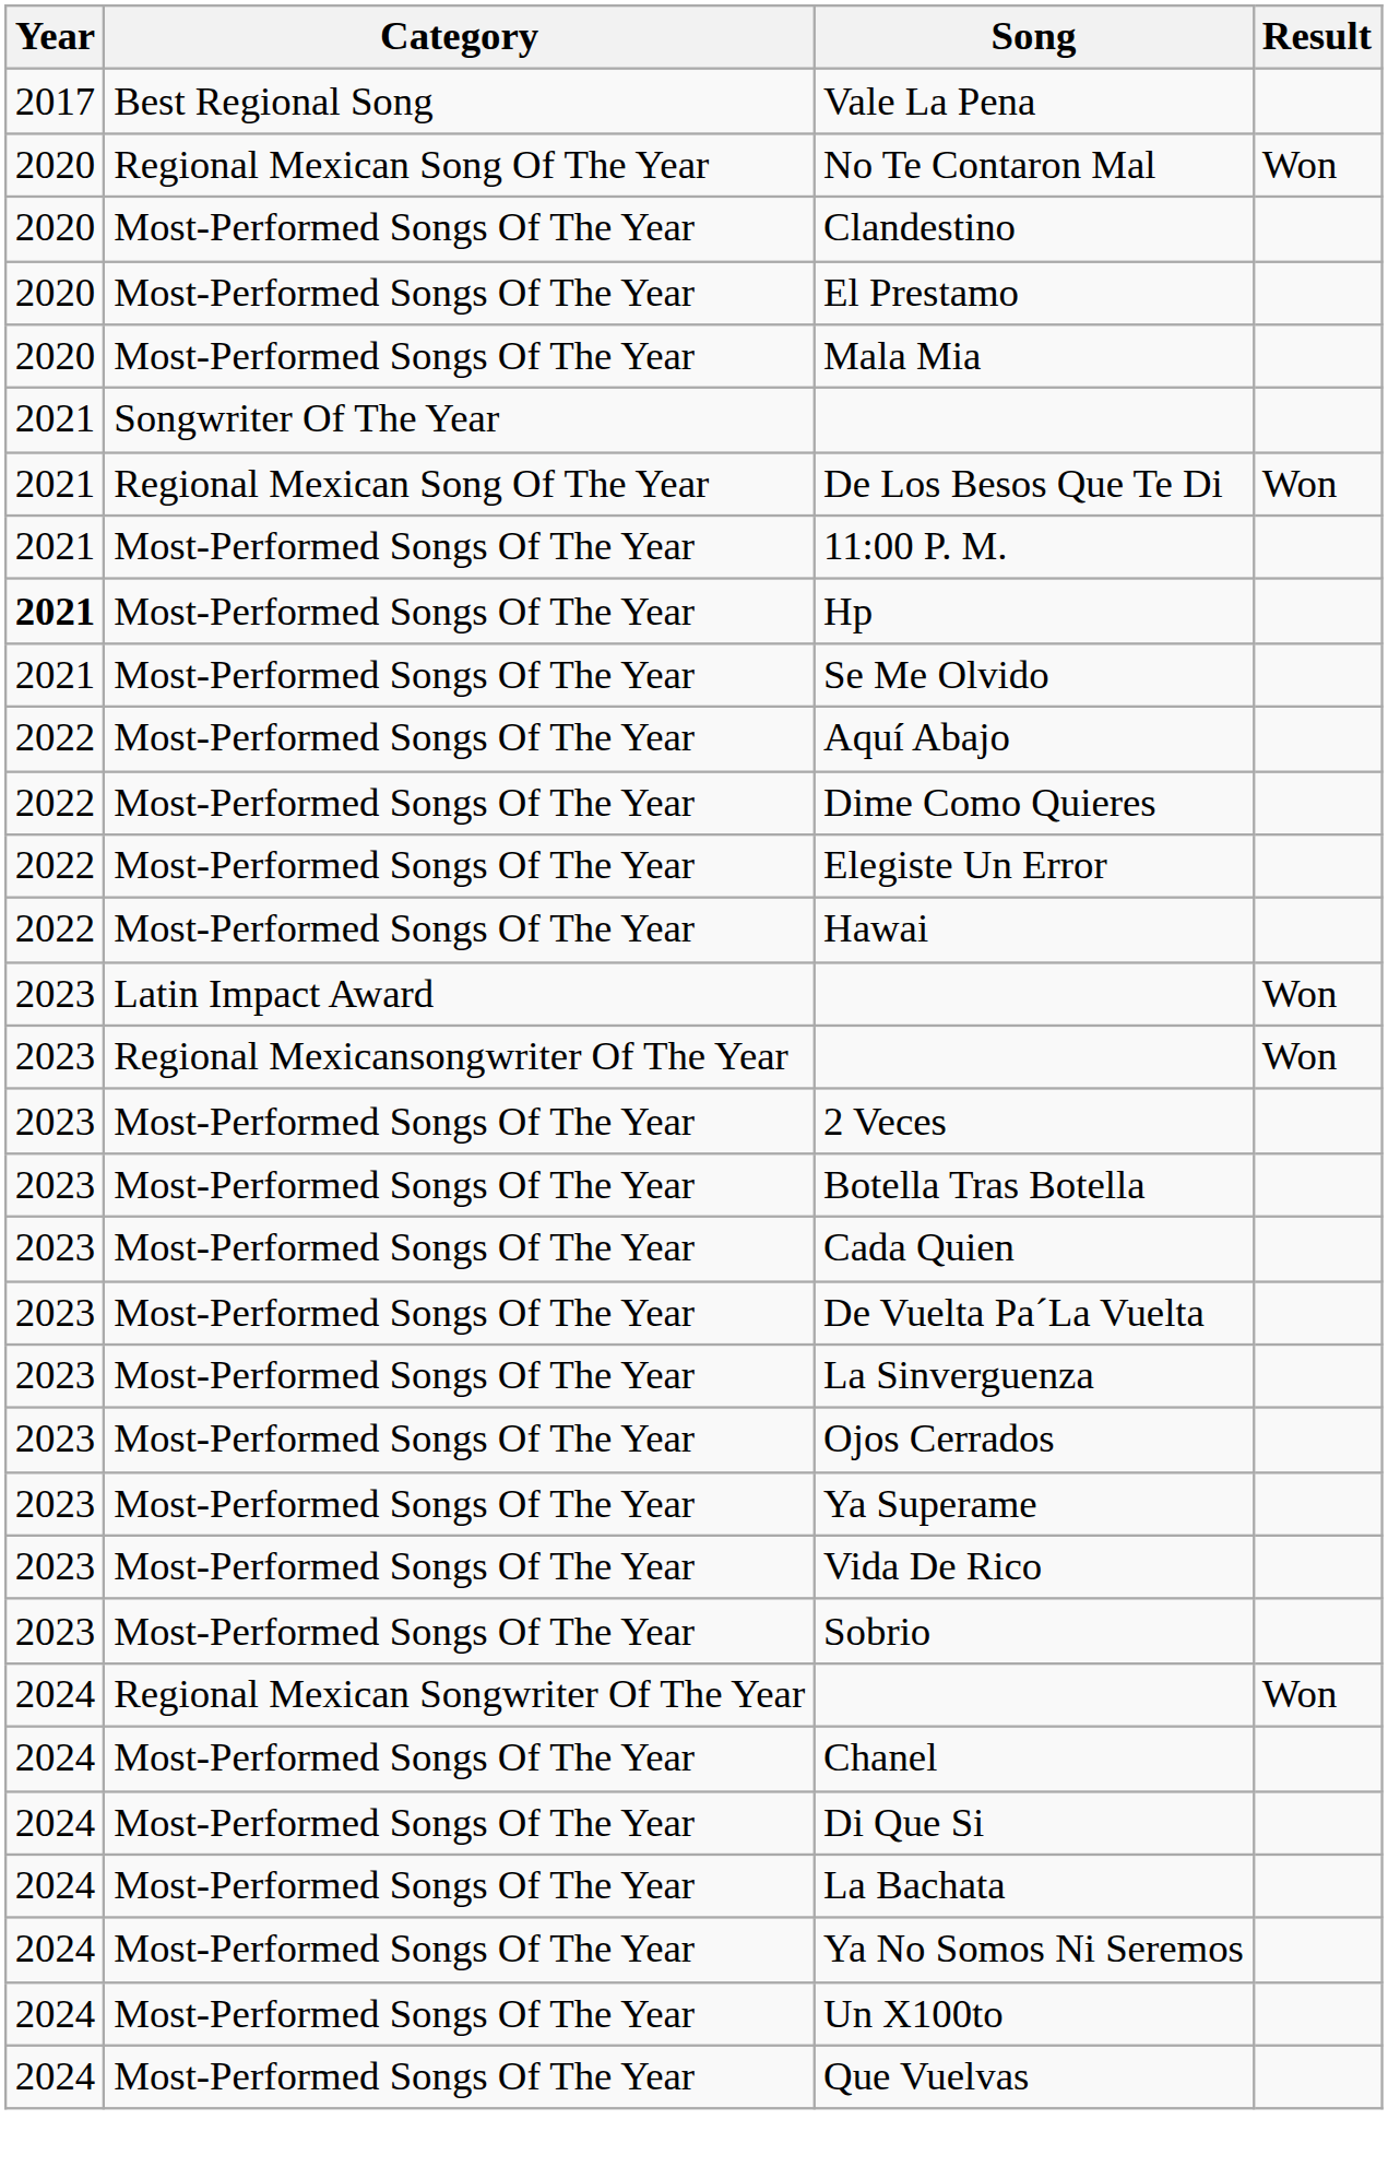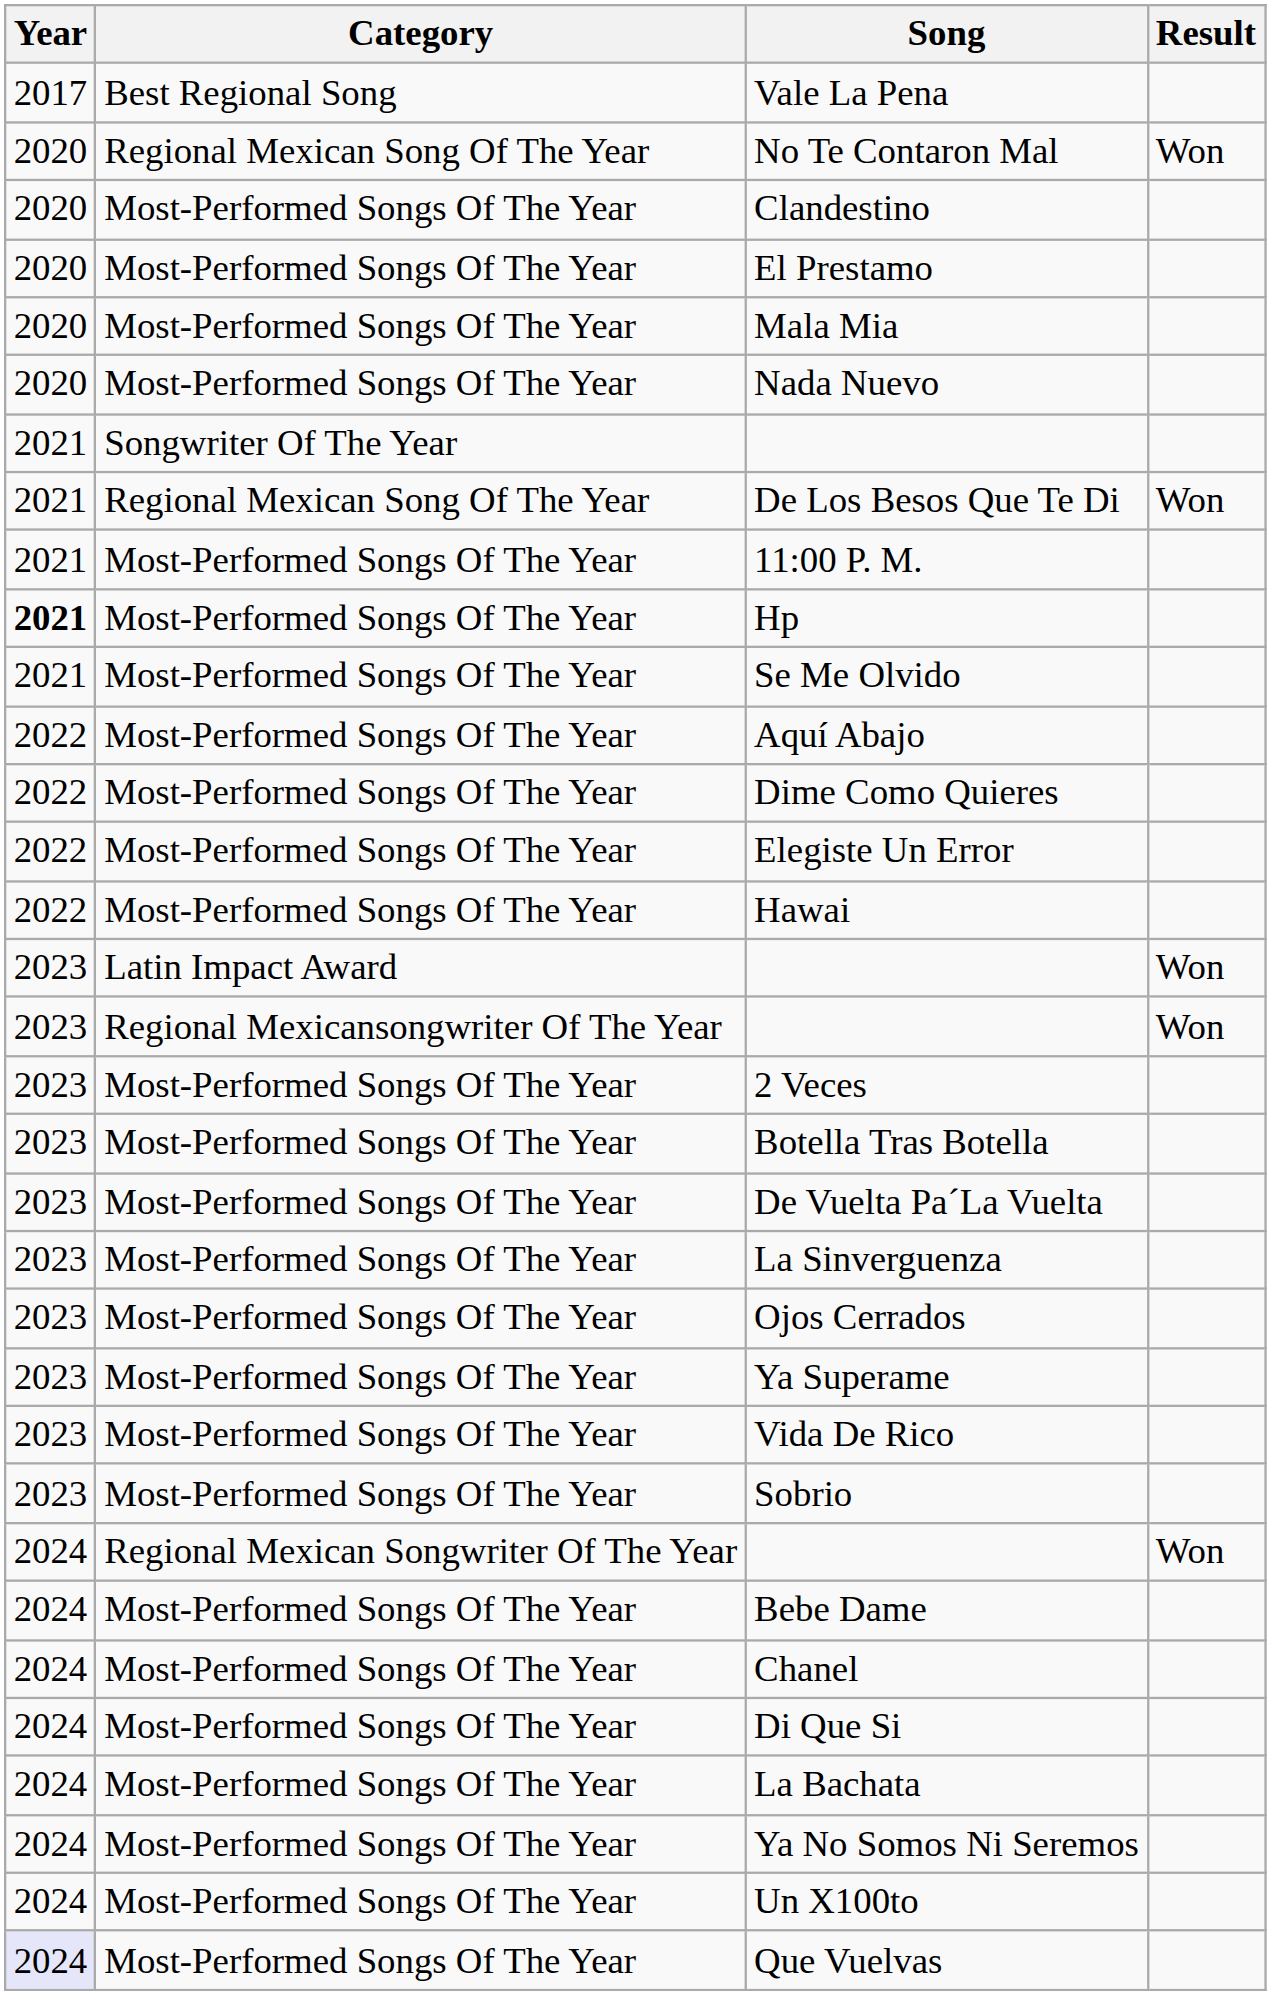 <table class="wikitable">
 <tr>
 <th><strong>Year</strong></th>
 <th><strong>Category</strong></th>
 <th><strong>Song</strong></th>
 <th><strong>Result</strong></th>
 </tr>
 <tr>
 <td>2017</td>
 <td>Best Regional Song</td>
 <td>Vale La Pena</td>
 <td></td>
 </tr>
 <tr>
 <td>2020</td>
 <td>Regional Mexican Song Of The Year</td>
 <td>No Te Contaron Mal</td>
 <td>Won</td>
 </tr>
 <tr>
 <td>2020</td>
 <td>Most-Performed Songs Of The Year</td>
 <td>Clandestino</td>
 <td></td>
 </tr>
 <tr>
 <td>2020</td>
 <td>Most-Performed Songs Of The Year</td>
 <td>El Prestamo</td>
 <td></td>
 </tr>
 <tr>
 <td>2020</td>
 <td>Most-Performed Songs Of The Year</td>
 <td>Mala Mia</td>
+<td></td>
+</tr>
+<tr>
+<td>2020</td>
+<td>Most-Performed Songs Of The Year</td>
+<td>Nada Nuevo</td>
 <td></td>
 </tr>
 <tr>
 <td>2021</td>
 <td>Songwriter Of The Year</td>
 <td></td>
 <td></td>
 </tr>
 <tr>
 <td>2021</td>
 <td>Regional Mexican Song Of The Year</td>
 <td>De Los Besos Que Te Di</td>
 <td>Won</td>
 </tr>
 <tr>
 <td>2021</td>
 <td>Most-Performed Songs Of The Year</td>
 <td>11:00 P. M.</td>
 <td></td>
 </tr>
 <tr>
 <td><strong>2021</strong></td>
 <td>Most-Performed Songs Of The Year</td>
 <td>Hp</td>
 <td></td>
 </tr>
 <tr>
 <td>2021</td>
 <td>Most-Performed Songs Of The Year</td>
 <td>Se Me Olvido</td>
 <td></td>
 </tr>
 <tr>
 <td>2022</td>
 <td>Most-Performed Songs Of The Year</td>
 <td>Aquí Abajo</td>
 <td></td>
 </tr>
 <tr>
 <td>2022</td>
 <td>Most-Performed Songs Of The Year</td>
 <td>Dime Como Quieres</td>
 <td></td>
 </tr>
 <tr>
 <td>2022</td>
 <td>Most-Performed Songs Of The Year</td>
 <td>Elegiste Un Error</td>
 <td></td>
 </tr>
 <tr>
 <td>2022</td>
 <td>Most-Performed Songs Of The Year</td>
 <td>Hawai</td>
 <td></td>
 </tr>
 <tr>
 <td>2023</td>
 <td>Latin Impact Award</td>
 <td></td>
 <td>Won</td>
 </tr>
 <tr>
 <td>2023</td>
 <td>Regional Mexicansongwriter Of The Year</td>
 <td></td>
 <td>Won</td>
 </tr>
 <tr>
 <td>2023</td>
 <td>Most-Performed Songs Of The Year</td>
 <td>2 Veces</td>
 <td></td>
 </tr>
 <tr>
 <td>2023</td>
 <td>Most-Performed Songs Of The Year</td>
 <td>Botella Tras Botella</td>
 <td></td>
 </tr>
 <tr>
 <td>2023</td>
 <td>Most-Performed Songs Of The Year</td>
-<td>Cada Quien</td>
-<td></td>
-</tr>
-<tr>
-<td>2023</td>
-<td>Most-Performed Songs Of The Year</td>
 <td>De Vuelta Pa´La Vuelta</td>
 <td></td>
 </tr>
 <tr>
 <td>2023</td>
 <td>Most-Performed Songs Of The Year</td>
 <td>La Sinverguenza</td>
 <td></td>
 </tr>
 <tr>
 <td>2023</td>
 <td>Most-Performed Songs Of The Year</td>
 <td>Ojos Cerrados</td>
 <td></td>
 </tr>
 <tr>
 <td>2023</td>
 <td>Most-Performed Songs Of The Year</td>
 <td>Ya Superame</td>
 <td></td>
 </tr>
 <tr>
 <td>2023</td>
 <td>Most-Performed Songs Of The Year</td>
 <td>Vida De Rico</td>
 <td></td>
 </tr>
 <tr>
 <td>2023</td>
 <td>Most-Performed Songs Of The Year</td>
 <td>Sobrio</td>
 <td></td>
 </tr>
 <tr>
 <td>2024</td>
 <td>Regional Mexican Songwriter Of The Year</td>
 <td></td>
 <td>Won</td>
 </tr>
 <tr>
 <td>2024</td>
 <td>Most-Performed Songs Of The Year</td>
+<td>Bebe Dame</td>
+<td></td>
+</tr>
+<tr>
+<td>2024</td>
+<td>Most-Performed Songs Of The Year</td>
 <td>Chanel</td>
 <td></td>
 </tr>
 <tr>
 <td>2024</td>
 <td>Most-Performed Songs Of The Year</td>
 <td>Di Que Si</td>
 <td></td>
 </tr>
 <tr>
 <td>2024</td>
 <td>Most-Performed Songs Of The Year</td>
 <td>La Bachata</td>
 <td></td>
 </tr>
 <tr>
 <td>2024</td>
 <td>Most-Performed Songs Of The Year</td>
 <td>Ya No Somos Ni Seremos</td>
 <td></td>
 </tr>
 <tr>
 <td>2024</td>
 <td>Most-Performed Songs Of The Year</td>
 <td>Un X100to</td>
 <td></td>
 </tr>
 <tr>
-<td>2024</td>
+<td style="background: lavender;">2024</td>
 <td>Most-Performed Songs Of The Year</td>
 <td>Que Vuelvas</td>
 <td></td>
 </tr>
 </table>
